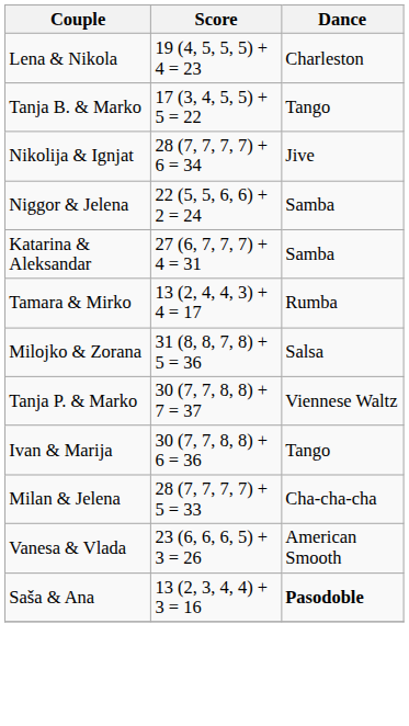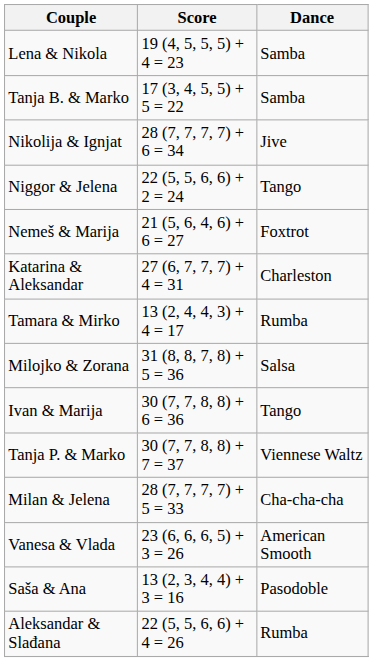 <table class="wikitable" style="width:40%;">
 <tr>
 <th>Couple</th>
 <th>Score</th>
 <th>Dance</th>
 </tr>
 <tr>
 <td>Lena & Nikola</td>
 <td>19 (4, 5, 5, 5) + 4 = 23</td>
-<td>Charleston</td>
+<td>Samba</td>
 </tr>
 <tr>
 <td>Tanja B. & Marko</td>
 <td>17 (3, 4, 5, 5) + 5 = 22</td>
-<td>Tango</td>
+<td>Samba</td>
 </tr>
 <tr>
 <td>Nikolija & Ignjat</td>
 <td>28 (7, 7, 7, 7) + 6 = 34</td>
 <td>Jive</td>
 </tr>
 <tr>
 <td>Niggor & Jelena</td>
 <td>22 (5, 5, 6, 6) + 2 = 24</td>
-<td>Samba</td>
+<td>Tango</td>
+</tr>
+<tr>
+<td>Nemeš & Marija</td>
+<td>21 (5, 6, 4, 6) + 6 = 27</td>
+<td>Foxtrot</td>
 </tr>
 <tr>
 <td>Katarina & Aleksandar</td>
 <td>27 (6, 7, 7, 7) + 4 = 31</td>
-<td>Samba</td>
+<td>Charleston</td>
 </tr>
 <tr>
 <td>Tamara & Mirko</td>
 <td>13 (2, 4, 4, 3) + 4 = 17</td>
 <td>Rumba</td>
 </tr>
 <tr>
 <td>Milojko & Zorana</td>
 <td>31 (8, 8, 7, 8) + 5 = 36</td>
 <td>Salsa</td>
 </tr>
 <tr>
+<td>Ivan & Marija</td>
+<td>30 (7, 7, 8, 8) + 6 = 36</td>
+<td>Tango</td>
+</tr>
+<tr>
 <td>Tanja P. & Marko</td>
 <td>30 (7, 7, 8, 8) + 7 = 37</td>
 <td>Viennese Waltz</td>
-</tr>
-<tr>
-<td>Ivan & Marija</td>
-<td>30 (7, 7, 8, 8) + 6 = 36</td>
-<td>Tango</td>
 </tr>
 <tr>
 <td>Milan & Jelena</td>
 <td>28 (7, 7, 7, 7) + 5 = 33</td>
 <td>Cha-cha-cha</td>
 </tr>
 <tr>
 <td>Vanesa & Vlada</td>
 <td>23 (6, 6, 6, 5) + 3 = 26</td>
 <td>American Smooth</td>
 </tr>
 <tr>
 <td>Saša & Ana</td>
 <td>13 (2, 3, 4, 4) + 3 = 16</td>
-<td><strong>Pasodoble</strong></td>
+<td>Pasodoble</td>
+</tr>
+<tr>
+<td>Aleksandar & Slađana</td>
+<td>22 (5, 5, 6, 6) + 4 = 26</td>
+<td>Rumba</td>
 </tr>
 <tr>
 </tr>
 </table>
